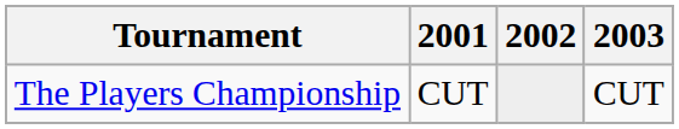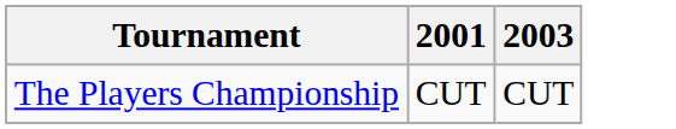 <table class="wikitable" style="font-size:95%;text-align:center;">
 <tr>
 <th>Tournament</th>
 <th>2001</th>
-<th>2002</th>
 <th>2003</th>
 </tr>
 <tr>
 <td align=left><a href='#'>The Players Championship</a></td>
 <td>CUT</td>
-<td style="background:#eeeeee;"></td>
 <td>CUT</td>
 </tr>
 </table>
